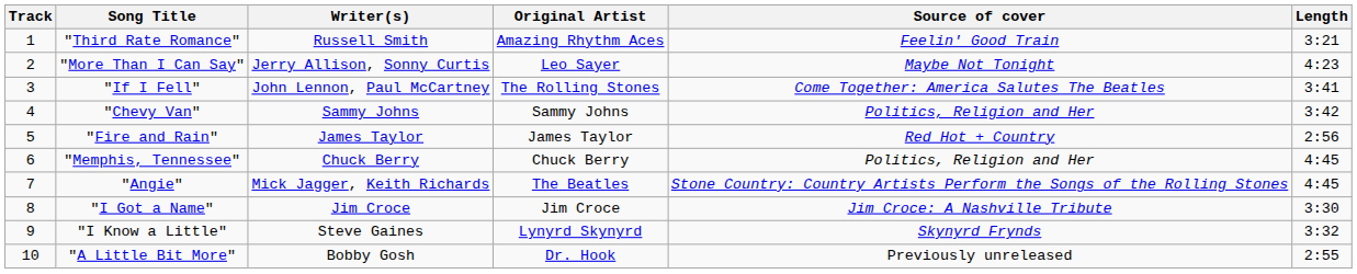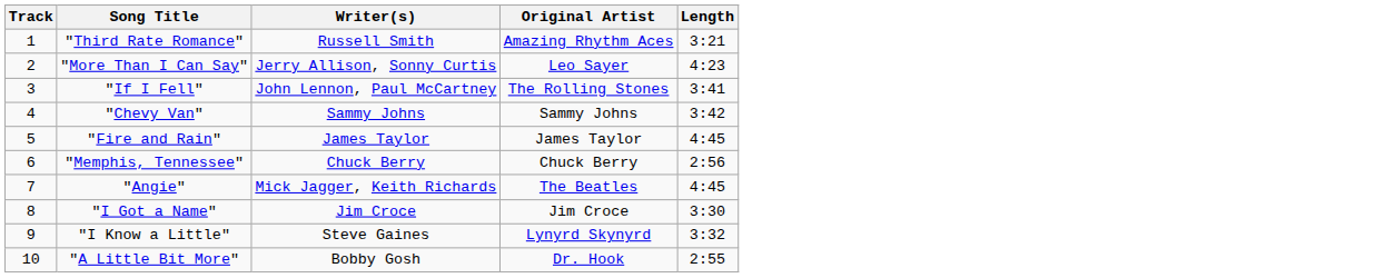 <table class="wikitable">
 <tr>
 <th>Track</th>
 <th>Song Title</th>
 <th>Writer(s)</th>
 <th>Original Artist</th>
-<th>Source of cover</th>
 <th>Length</th>
 </tr>
 <tr align="center">
 <td>1</td>
 <td>"<a href='#'>Third Rate Romance</a>"</td>
 <td><a href='#'>Russell Smith</a></td>
 <td><a href='#'>Amazing Rhythm Aces</a></td>
-<td><em><a href='#'>Feelin' Good Train</a></em></td>
 <td>3:21</td>
 </tr>
 <tr align="center">
 <td>2</td>
 <td>"<a href='#'>More Than I Can Say</a>"</td>
 <td><a href='#'>Jerry Allison</a>, <a href='#'>Sonny Curtis</a></td>
 <td><a href='#'>Leo Sayer</a></td>
-<td><em><a href='#'>Maybe Not Tonight</a></em></td>
 <td>4:23</td>
 </tr>
 <tr align="center">
 <td>3</td>
 <td>"<a href='#'>If I Fell</a>"</td>
 <td><a href='#'>John Lennon</a>, <a href='#'>Paul McCartney</a></td>
 <td><a href='#'>The Rolling Stones</a></td>
-<td><em><a href='#'>Come Together: America Salutes The Beatles</a></em></td>
 <td>3:41</td>
 </tr>
 <tr align="center">
 <td>4</td>
 <td>"<a href='#'>Chevy Van</a>"</td>
 <td><a href='#'>Sammy Johns</a></td>
 <td>Sammy Johns</td>
-<td><em><a href='#'>Politics, Religion and Her</a></em></td>
 <td>3:42</td>
 </tr>
 <tr align="center">
 <td>5</td>
 <td>"<a href='#'>Fire and Rain</a>"</td>
 <td><a href='#'>James Taylor</a></td>
 <td>James Taylor</td>
-<td><em><a href='#'>Red Hot + Country</a></em></td>
-<td>2:56</td>
+<td>4:45</td>
 </tr>
 <tr align="center">
 <td>6</td>
 <td>"<a href='#'>Memphis, Tennessee</a>"</td>
 <td><a href='#'>Chuck Berry</a></td>
 <td>Chuck Berry</td>
-<td><em>Politics, Religion and Her</em></td>
-<td>4:45</td>
+<td>2:56</td>
 </tr>
 <tr align="center">
 <td>7</td>
 <td>"<a href='#'>Angie</a>"</td>
 <td><a href='#'>Mick Jagger</a>, <a href='#'>Keith Richards</a></td>
 <td><a href='#'>The Beatles</a></td>
-<td><em><a href='#'>Stone Country: Country Artists Perform the Songs of the Rolling Stones</a></em></td>
 <td>4:45</td>
 </tr>
 <tr align="center">
 <td>8</td>
 <td>"<a href='#'>I Got a Name</a>"</td>
 <td><a href='#'>Jim Croce</a></td>
 <td>Jim Croce</td>
-<td><em><a href='#'>Jim Croce: A Nashville Tribute</a></em></td>
 <td>3:30</td>
 </tr>
 <tr align="center">
 <td>9</td>
 <td>"I Know a Little"</td>
 <td>Steve Gaines</td>
 <td><a href='#'>Lynyrd Skynyrd</a></td>
-<td><em><a href='#'>Skynyrd Frynds</a></em></td>
 <td>3:32</td>
 </tr>
 <tr align="center">
 <td>10</td>
 <td>"<a href='#'>A Little Bit More</a>"</td>
 <td>Bobby Gosh</td>
 <td><a href='#'>Dr. Hook</a></td>
-<td>Previously unreleased</td>
 <td>2:55</td>
 </tr>
 </table>
